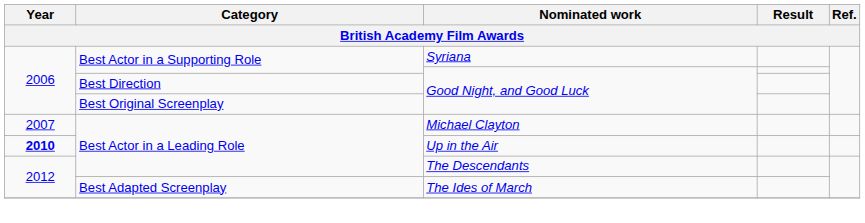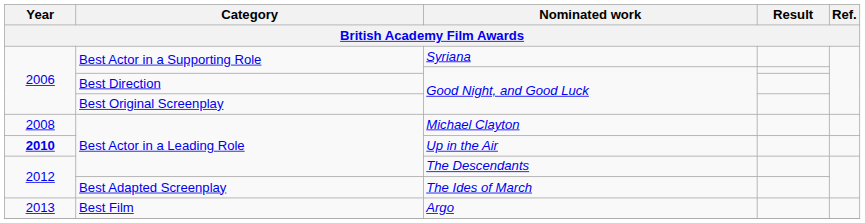 <table class=wikitable>
 <tr>
 <th scope="col" style="width:5em;">Year</th>
 <th scope="col" style="width:26em;">Category</th>
 <th scope="col" style="width:25em;">Nominated work</th>
 <th scope="col" style="width:5em;">Result</th>
 <th>Ref.</th>
 </tr>
 <tr>
 <th colspan=5><a href='#'>British Academy Film Awards</a></th>
 </tr>
 <tr>
 <td style="text-align:center;", rowspan="4"><a href='#'>2006</a></td>
 <td rowspan="2"><a href='#'>Best Actor in a Supporting Role</a></td>
 <td><em><a href='#'>Syriana</a></em></td>
 <td></td>
 <td style="text-align:center;", rowspan=4></td>
 </tr>
 <tr>
 <td rowspan="3"><em><a href='#'>Good Night, and Good Luck</a></em></td>
 <td></td>
 </tr>
 <tr>
 <td><a href='#'>Best Direction</a></td>
 <td></td>
 </tr>
 <tr>
 <td><a href='#'>Best Original Screenplay</a></td>
 <td></td>
 </tr>
 <tr>
-<td style="text-align:center;"><a href='#'>2007</a></td>
+<td style="text-align:center;"><a href='#'>2008</a></td>
 <td rowspan="3"><a href='#'>Best Actor in a Leading Role</a></td>
 <td><em><a href='#'>Michael Clayton</a></em></td>
 <td></td>
 <td style="text-align:center;"></td>
 </tr>
 <tr>
 <td style="text-align:center;"><strong><a href='#'>2010</a></strong></td>
 <td><em><a href='#'>Up in the Air</a></em></td>
 <td></td>
 <td style="text-align:center;"></td>
 </tr>
 <tr>
 <td style="text-align:center;", rowspan="2"><a href='#'>2012</a></td>
 <td><em><a href='#'>The Descendants</a></em></td>
 <td></td>
 <td style="text-align:center;", rowspan=2></td>
 </tr>
 <tr>
 <td><a href='#'>Best Adapted Screenplay</a></td>
 <td><em><a href='#'>The Ides of March</a></em></td>
 <td></td>
 </tr>
 <tr>
+<td style="text-align:center;"><a href='#'>2013</a></td>
+<td><a href='#'>Best Film</a></td>
+<td><em><a href='#'>Argo</a></em></td>
+<td></td>
+<td style="text-align:center;"></td>
+</tr>
+<tr>
 </tr>
 </table>
